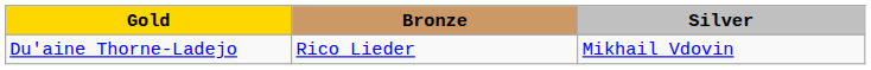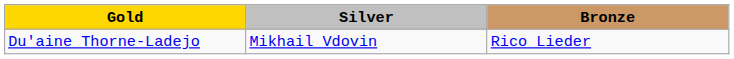 <table class="wikitable" style="text-align:left">
 <tr align="center">
 <td width=200 bgcolor=gold><strong>Gold</strong></td>
+<td width=200 bgcolor=silver><strong>Silver</strong></td>
 <td width=200 bgcolor=CC9966><strong>Bronze</strong></td>
-<td width=200 bgcolor=silver><strong>Silver</strong></td>
 </tr>
 <tr>
 <td><a href='#'>Du'aine Thorne-Ladejo</a><br><em></em></td>
+<td><a href='#'>Mikhail Vdovin</a><br><em></em></td>
 <td><a href='#'>Rico Lieder</a><br><em></em></td>
-<td><a href='#'>Mikhail Vdovin</a><br><em></em></td>
 </tr>
 </table>
